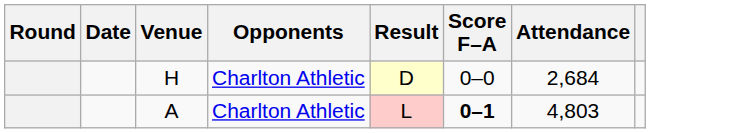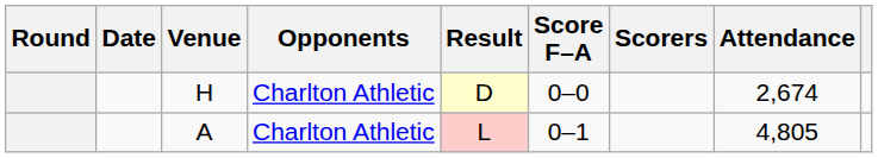 <table class="wikitable plainrowheaders sortable" style="text-align:center">
 <tr>
 <th scope=col>Round</th>
 <th scope=col>Date</th>
 <th scope=col>Venue</th>
 <th scope=col>Opponents</th>
 <th scope=col>Result</th>
 <th scope=col>Score<br>F–A</th>
+<th scope=col class=unsortable>Scorers</th>
 <th scope=col>Attendance</th>
 <th scope=col class=unsortable></th>
 </tr>
 <tr>
 <th scope=row></th>
 <td></td>
 <td>H</td>
 <td align=left><a href='#'>Charlton Athletic</a></td>
 <td style=background-color:#FFFFCC>D</td>
 <td>0–0</td>
-<td>2,684</td>
+<td></td>
+<td>2,674</td>
 <td></td>
 </tr>
 <tr>
 <th scope=row></th>
 <td></td>
 <td>A</td>
 <td align=left><a href='#'>Charlton Athletic</a></td>
 <td style=background-color:#FFCCCC>L</td>
-<td><strong>0–1</strong></td>
-<td>4,803</td>
+<td>0–1</td>
+<td></td>
+<td>4,805</td>
 <td></td>
 </tr>
 </table>
